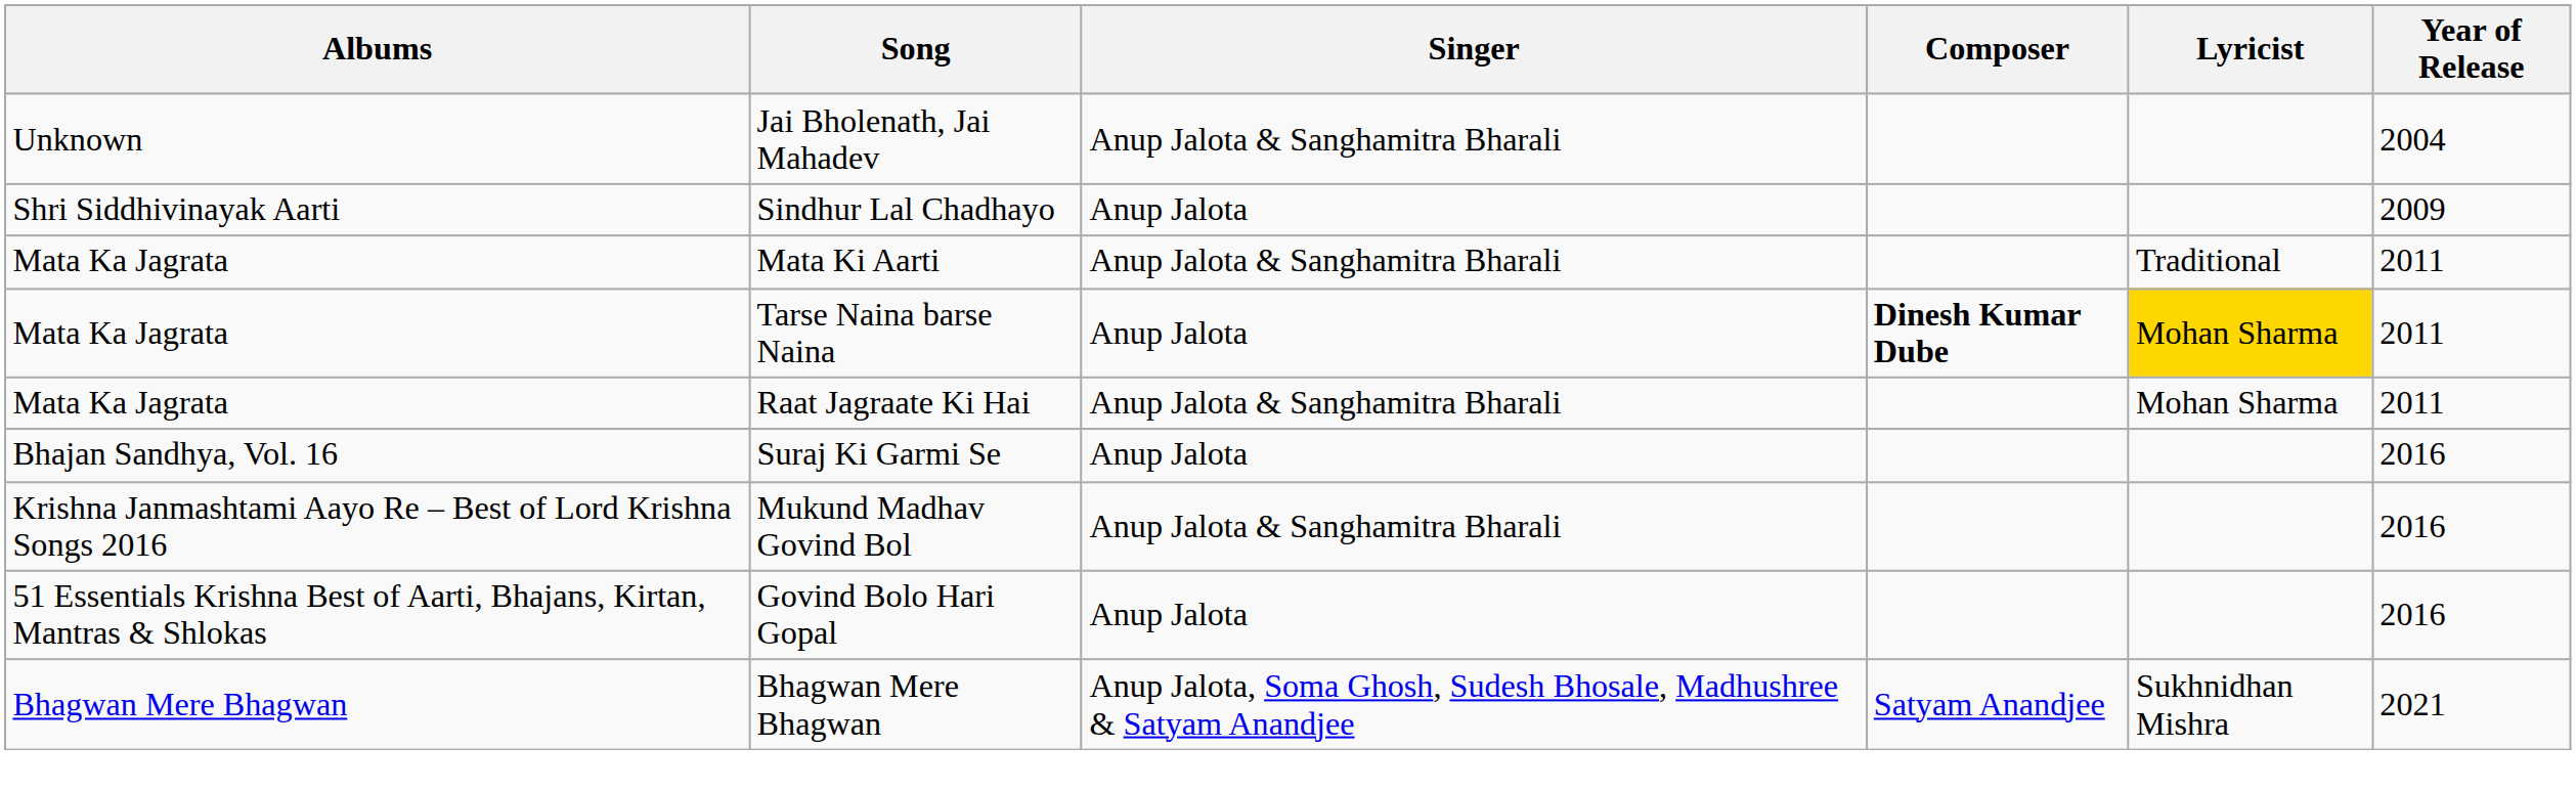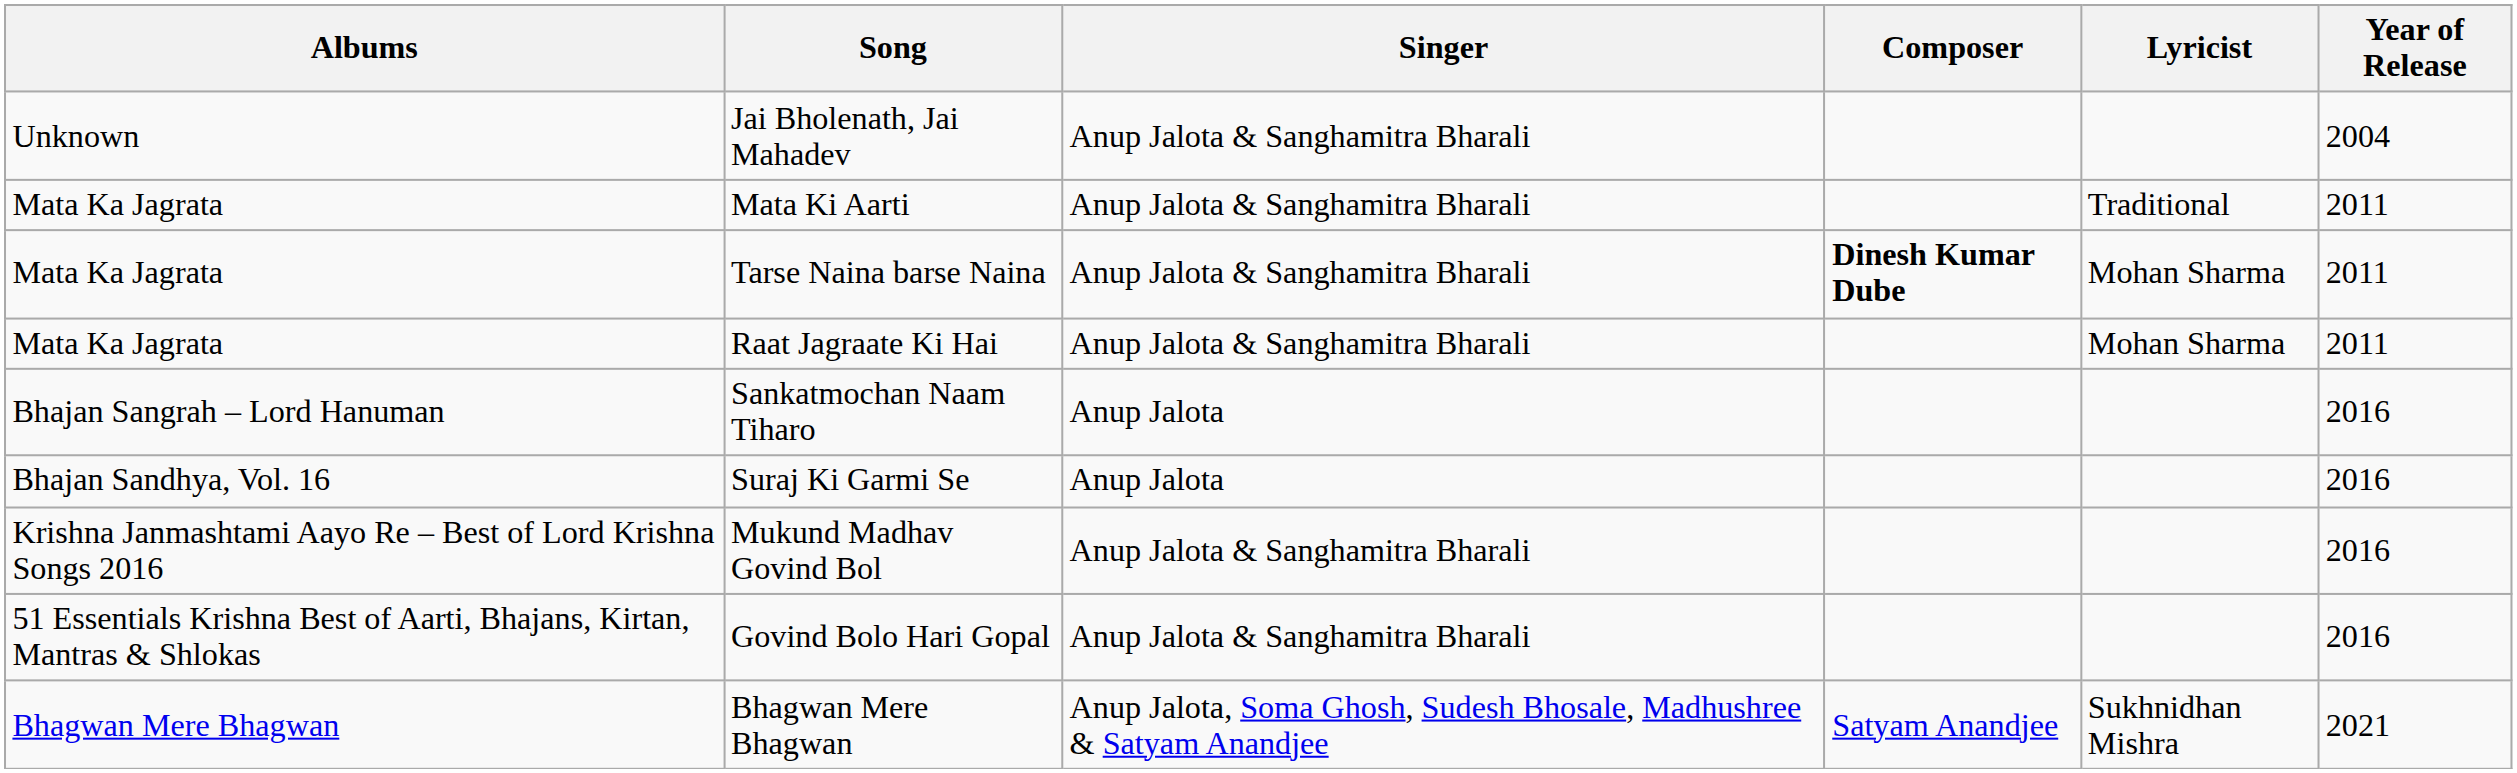 <table class="wikitable sortable">
 <tr>
 <th>Albums</th>
 <th>Song</th>
 <th>Singer</th>
 <th>Composer</th>
 <th>Lyricist</th>
 <th>Year of Release</th>
 </tr>
 <tr>
 <td>Unknown</td>
 <td>Jai Bholenath, Jai Mahadev</td>
 <td>Anup Jalota & Sanghamitra Bharali</td>
 <td></td>
 <td></td>
 <td>2004</td>
 </tr>
 <tr>
-<td>Shri Siddhivinayak Aarti</td>
-<td>Sindhur Lal Chadhayo</td>
-<td>Anup Jalota</td>
-<td></td>
-<td></td>
-<td>2009</td>
-</tr>
-<tr>
 <td>Mata Ka Jagrata</td>
 <td>Mata Ki Aarti</td>
 <td>Anup Jalota & Sanghamitra Bharali</td>
 <td></td>
 <td>Traditional</td>
 <td>2011</td>
 </tr>
 <tr>
 <td>Mata Ka Jagrata</td>
 <td>Tarse Naina barse Naina</td>
-<td>Anup Jalota</td>
+<td>Anup Jalota & Sanghamitra Bharali</td>
 <td><strong>Dinesh Kumar Dube</strong></td>
-<td style="background: gold;">Mohan Sharma</td>
+<td>Mohan Sharma</td>
 <td>2011</td>
 </tr>
 <tr>
 <td>Mata Ka Jagrata</td>
 <td>Raat Jagraate Ki Hai</td>
 <td>Anup Jalota & Sanghamitra Bharali</td>
 <td></td>
 <td>Mohan Sharma</td>
 <td>2011</td>
+</tr>
+<tr>
+<td>Bhajan Sangrah – Lord Hanuman</td>
+<td>Sankatmochan Naam Tiharo</td>
+<td>Anup Jalota</td>
+<td></td>
+<td></td>
+<td>2016</td>
 </tr>
 <tr>
 <td>Bhajan Sandhya, Vol. 16</td>
 <td>Suraj Ki Garmi Se</td>
 <td>Anup Jalota</td>
 <td></td>
 <td></td>
 <td>2016</td>
 </tr>
 <tr>
 <td>Krishna Janmashtami Aayo Re – Best of Lord Krishna Songs 2016</td>
 <td>Mukund Madhav Govind Bol</td>
 <td>Anup Jalota & Sanghamitra Bharali</td>
 <td></td>
 <td></td>
 <td>2016</td>
 </tr>
 <tr>
 <td>51 Essentials Krishna Best of Aarti, Bhajans, Kirtan, Mantras & Shlokas</td>
 <td>Govind Bolo Hari Gopal</td>
-<td>Anup Jalota</td>
+<td>Anup Jalota & Sanghamitra Bharali</td>
 <td></td>
 <td></td>
 <td>2016</td>
 </tr>
 <tr>
 <td><a href='#'>Bhagwan Mere Bhagwan</a></td>
 <td>Bhagwan Mere Bhagwan</td>
 <td>Anup Jalota, <a href='#'>Soma Ghosh</a>, <a href='#'>Sudesh Bhosale</a>, <a href='#'>Madhushree</a> & <a href='#'>Satyam Anandjee</a></td>
 <td><a href='#'>Satyam Anandjee</a></td>
 <td>Sukhnidhan Mishra</td>
 <td>2021</td>
 </tr>
 </table>
